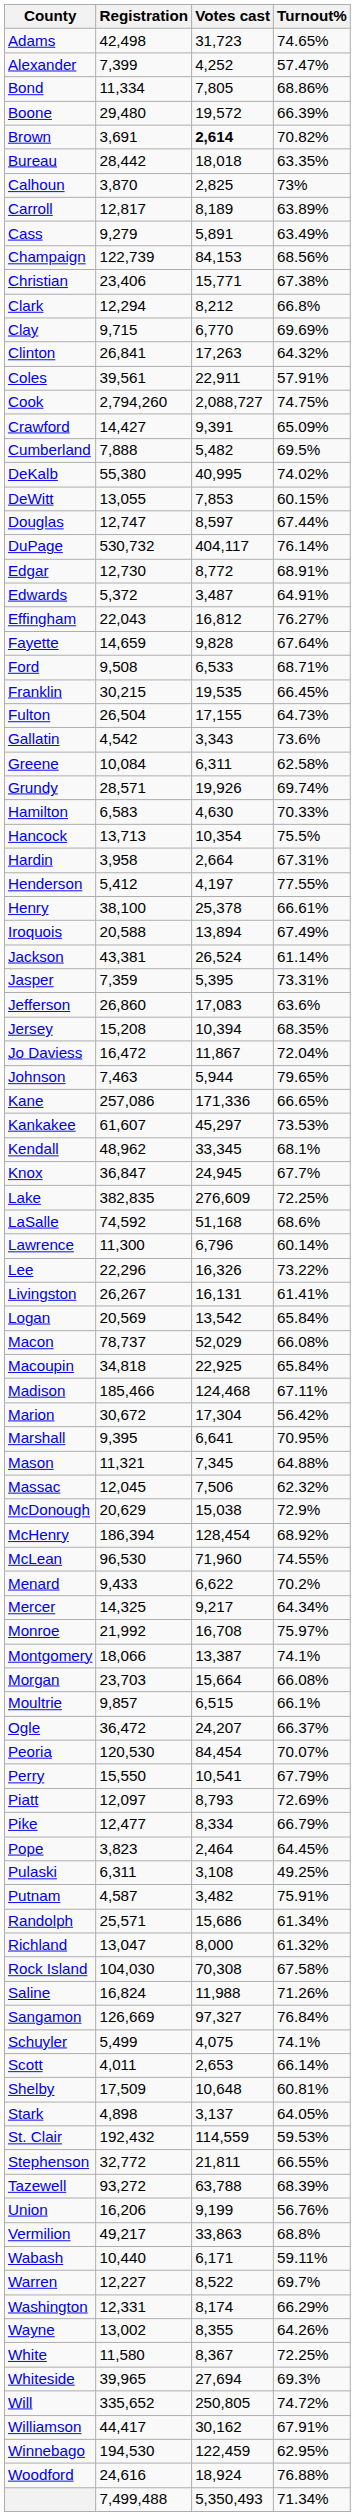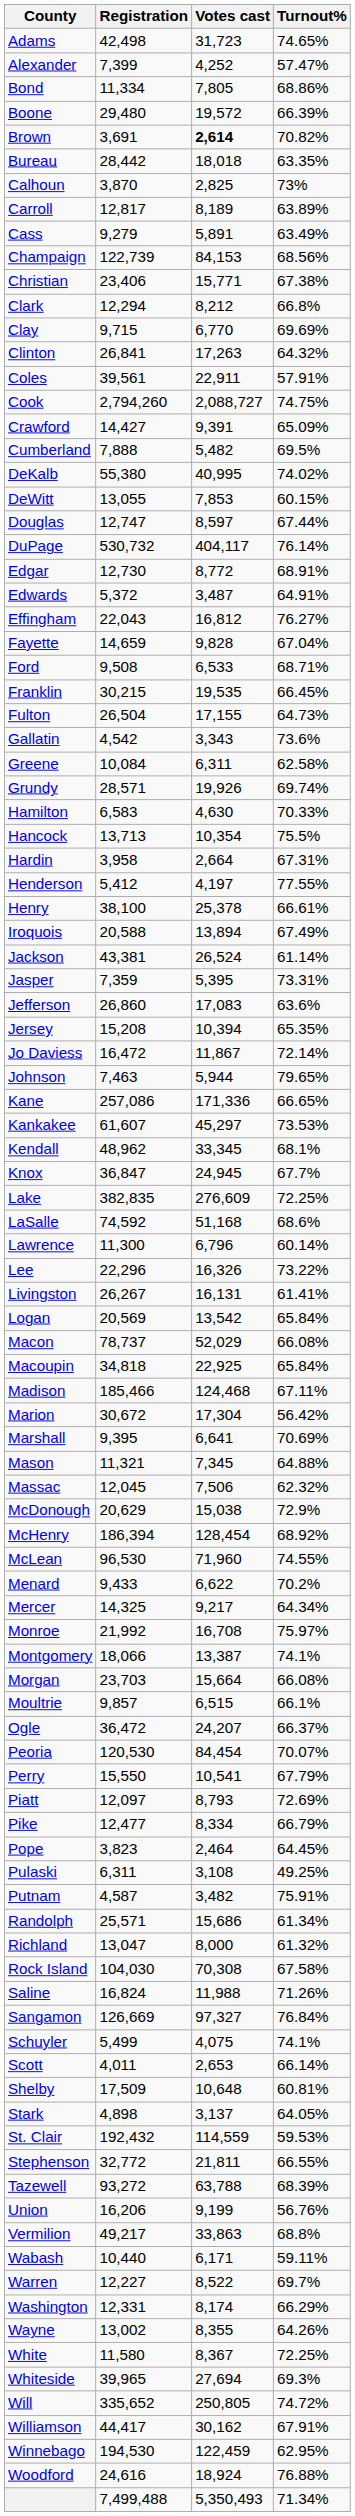 <table class="wikitable collapsible collapsed sortable">
 <tr>
 <th>County</th>
 <th>Registration</th>
 <th>Votes cast</th>
 <th>Turnout%</th>
 </tr>
 <tr>
 <td><a href='#'>Adams</a></td>
 <td>42,498</td>
 <td>31,723</td>
 <td>74.65%</td>
 </tr>
 <tr>
 <td><a href='#'>Alexander</a></td>
 <td>7,399</td>
 <td>4,252</td>
 <td>57.47%</td>
 </tr>
 <tr>
 <td><a href='#'>Bond</a></td>
 <td>11,334</td>
 <td>7,805</td>
 <td>68.86%</td>
 </tr>
 <tr>
 <td><a href='#'>Boone</a></td>
 <td>29,480</td>
 <td>19,572</td>
 <td>66.39%</td>
 </tr>
 <tr>
 <td><a href='#'>Brown</a></td>
 <td>3,691</td>
 <td><strong>2,614</strong></td>
 <td>70.82%</td>
 </tr>
 <tr>
 <td><a href='#'>Bureau</a></td>
 <td>28,442</td>
 <td>18,018</td>
 <td>63.35%</td>
 </tr>
 <tr>
 <td><a href='#'>Calhoun</a></td>
 <td>3,870</td>
 <td>2,825</td>
 <td>73%</td>
 </tr>
 <tr>
 <td><a href='#'>Carroll</a></td>
 <td>12,817</td>
 <td>8,189</td>
 <td>63.89%</td>
 </tr>
 <tr>
 <td><a href='#'>Cass</a></td>
 <td>9,279</td>
 <td>5,891</td>
 <td>63.49%</td>
 </tr>
 <tr>
 <td><a href='#'>Champaign</a></td>
 <td>122,739</td>
 <td>84,153</td>
 <td>68.56%</td>
 </tr>
 <tr>
 <td><a href='#'>Christian</a></td>
 <td>23,406</td>
 <td>15,771</td>
 <td>67.38%</td>
 </tr>
 <tr>
 <td><a href='#'>Clark</a></td>
 <td>12,294</td>
 <td>8,212</td>
 <td>66.8%</td>
 </tr>
 <tr>
 <td><a href='#'>Clay</a></td>
 <td>9,715</td>
 <td>6,770</td>
 <td>69.69%</td>
 </tr>
 <tr>
 <td><a href='#'>Clinton</a></td>
 <td>26,841</td>
 <td>17,263</td>
 <td>64.32%</td>
 </tr>
 <tr>
 <td><a href='#'>Coles</a></td>
 <td>39,561</td>
 <td>22,911</td>
 <td>57.91%</td>
 </tr>
 <tr>
 <td><a href='#'>Cook</a></td>
 <td>2,794,260</td>
 <td>2,088,727</td>
 <td>74.75%</td>
 </tr>
 <tr>
 <td><a href='#'>Crawford</a></td>
 <td>14,427</td>
 <td>9,391</td>
 <td>65.09%</td>
 </tr>
 <tr>
 <td><a href='#'>Cumberland</a></td>
 <td>7,888</td>
 <td>5,482</td>
 <td>69.5%</td>
 </tr>
 <tr>
 <td><a href='#'>DeKalb</a></td>
 <td>55,380</td>
 <td>40,995</td>
 <td>74.02%</td>
 </tr>
 <tr>
 <td><a href='#'>DeWitt</a></td>
 <td>13,055</td>
 <td>7,853</td>
 <td>60.15%</td>
 </tr>
 <tr>
 <td><a href='#'>Douglas</a></td>
 <td>12,747</td>
 <td>8,597</td>
 <td>67.44%</td>
 </tr>
 <tr>
 <td><a href='#'>DuPage</a></td>
 <td>530,732</td>
 <td>404,117</td>
 <td>76.14%</td>
 </tr>
 <tr>
 <td><a href='#'>Edgar</a></td>
 <td>12,730</td>
 <td>8,772</td>
 <td>68.91%</td>
 </tr>
 <tr>
 <td><a href='#'>Edwards</a></td>
 <td>5,372</td>
 <td>3,487</td>
 <td>64.91%</td>
 </tr>
 <tr>
 <td><a href='#'>Effingham</a></td>
 <td>22,043</td>
 <td>16,812</td>
 <td>76.27%</td>
 </tr>
 <tr>
 <td><a href='#'>Fayette</a></td>
 <td>14,659</td>
 <td>9,828</td>
-<td>67.64%</td>
+<td>67.04%</td>
 </tr>
 <tr>
 <td><a href='#'>Ford</a></td>
 <td>9,508</td>
 <td>6,533</td>
 <td>68.71%</td>
 </tr>
 <tr>
 <td><a href='#'>Franklin</a></td>
 <td>30,215</td>
 <td>19,535</td>
 <td>66.45%</td>
 </tr>
 <tr>
 <td><a href='#'>Fulton</a></td>
 <td>26,504</td>
 <td>17,155</td>
 <td>64.73%</td>
 </tr>
 <tr>
 <td><a href='#'>Gallatin</a></td>
 <td>4,542</td>
 <td>3,343</td>
 <td>73.6%</td>
 </tr>
 <tr>
 <td><a href='#'>Greene</a></td>
 <td>10,084</td>
 <td>6,311</td>
 <td>62.58%</td>
 </tr>
 <tr>
 <td><a href='#'>Grundy</a></td>
 <td>28,571</td>
 <td>19,926</td>
 <td>69.74%</td>
 </tr>
 <tr>
 <td><a href='#'>Hamilton</a></td>
 <td>6,583</td>
 <td>4,630</td>
 <td>70.33%</td>
 </tr>
 <tr>
 <td><a href='#'>Hancock</a></td>
 <td>13,713</td>
 <td>10,354</td>
 <td>75.5%</td>
 </tr>
 <tr>
 <td><a href='#'>Hardin</a></td>
 <td>3,958</td>
 <td>2,664</td>
 <td>67.31%</td>
 </tr>
 <tr>
 <td><a href='#'>Henderson</a></td>
 <td>5,412</td>
 <td>4,197</td>
 <td>77.55%</td>
 </tr>
 <tr>
 <td><a href='#'>Henry</a></td>
 <td>38,100</td>
 <td>25,378</td>
 <td>66.61%</td>
 </tr>
 <tr>
 <td><a href='#'>Iroquois</a></td>
 <td>20,588</td>
 <td>13,894</td>
 <td>67.49%</td>
 </tr>
 <tr>
 <td><a href='#'>Jackson</a></td>
 <td>43,381</td>
 <td>26,524</td>
 <td>61.14%</td>
 </tr>
 <tr>
 <td><a href='#'>Jasper</a></td>
 <td>7,359</td>
 <td>5,395</td>
 <td>73.31%</td>
 </tr>
 <tr>
 <td><a href='#'>Jefferson</a></td>
 <td>26,860</td>
 <td>17,083</td>
 <td>63.6%</td>
 </tr>
 <tr>
 <td><a href='#'>Jersey</a></td>
 <td>15,208</td>
 <td>10,394</td>
-<td>68.35%</td>
+<td>65.35%</td>
 </tr>
 <tr>
 <td><a href='#'>Jo Daviess</a></td>
 <td>16,472</td>
 <td>11,867</td>
-<td>72.04%</td>
+<td>72.14%</td>
 </tr>
 <tr>
 <td><a href='#'>Johnson</a></td>
 <td>7,463</td>
 <td>5,944</td>
 <td>79.65%</td>
 </tr>
 <tr>
 <td><a href='#'>Kane</a></td>
 <td>257,086</td>
 <td>171,336</td>
 <td>66.65%</td>
 </tr>
 <tr>
 <td><a href='#'>Kankakee</a></td>
 <td>61,607</td>
 <td>45,297</td>
 <td>73.53%</td>
 </tr>
 <tr>
 <td><a href='#'>Kendall</a></td>
 <td>48,962</td>
 <td>33,345</td>
 <td>68.1%</td>
 </tr>
 <tr>
 <td><a href='#'>Knox</a></td>
 <td>36,847</td>
 <td>24,945</td>
 <td>67.7%</td>
 </tr>
 <tr>
 <td><a href='#'>Lake</a></td>
 <td>382,835</td>
 <td>276,609</td>
 <td>72.25%</td>
 </tr>
 <tr>
 <td><a href='#'>LaSalle</a></td>
 <td>74,592</td>
 <td>51,168</td>
 <td>68.6%</td>
 </tr>
 <tr>
 <td><a href='#'>Lawrence</a></td>
 <td>11,300</td>
 <td>6,796</td>
 <td>60.14%</td>
 </tr>
 <tr>
 <td><a href='#'>Lee</a></td>
 <td>22,296</td>
 <td>16,326</td>
 <td>73.22%</td>
 </tr>
 <tr>
 <td><a href='#'>Livingston</a></td>
 <td>26,267</td>
 <td>16,131</td>
 <td>61.41%</td>
 </tr>
 <tr>
 <td><a href='#'>Logan</a></td>
 <td>20,569</td>
 <td>13,542</td>
 <td>65.84%</td>
 </tr>
 <tr>
 <td><a href='#'>Macon</a></td>
 <td>78,737</td>
 <td>52,029</td>
 <td>66.08%</td>
 </tr>
 <tr>
 <td><a href='#'>Macoupin</a></td>
 <td>34,818</td>
 <td>22,925</td>
 <td>65.84%</td>
 </tr>
 <tr>
 <td><a href='#'>Madison</a></td>
 <td>185,466</td>
 <td>124,468</td>
 <td>67.11%</td>
 </tr>
 <tr>
 <td><a href='#'>Marion</a></td>
 <td>30,672</td>
 <td>17,304</td>
 <td>56.42%</td>
 </tr>
 <tr>
 <td><a href='#'>Marshall</a></td>
 <td>9,395</td>
 <td>6,641</td>
-<td>70.95%</td>
+<td>70.69%</td>
 </tr>
 <tr>
 <td><a href='#'>Mason</a></td>
 <td>11,321</td>
 <td>7,345</td>
 <td>64.88%</td>
 </tr>
 <tr>
 <td><a href='#'>Massac</a></td>
 <td>12,045</td>
 <td>7,506</td>
 <td>62.32%</td>
 </tr>
 <tr>
 <td><a href='#'>McDonough</a></td>
 <td>20,629</td>
 <td>15,038</td>
 <td>72.9%</td>
 </tr>
 <tr>
 <td><a href='#'>McHenry</a></td>
 <td>186,394</td>
 <td>128,454</td>
 <td>68.92%</td>
 </tr>
 <tr>
 <td><a href='#'>McLean</a></td>
 <td>96,530</td>
 <td>71,960</td>
 <td>74.55%</td>
 </tr>
 <tr>
 <td><a href='#'>Menard</a></td>
 <td>9,433</td>
 <td>6,622</td>
 <td>70.2%</td>
 </tr>
 <tr>
 <td><a href='#'>Mercer</a></td>
 <td>14,325</td>
 <td>9,217</td>
 <td>64.34%</td>
 </tr>
 <tr>
 <td><a href='#'>Monroe</a></td>
 <td>21,992</td>
 <td>16,708</td>
 <td>75.97%</td>
 </tr>
 <tr>
 <td><a href='#'>Montgomery</a></td>
 <td>18,066</td>
 <td>13,387</td>
 <td>74.1%</td>
 </tr>
 <tr>
 <td><a href='#'>Morgan</a></td>
 <td>23,703</td>
 <td>15,664</td>
 <td>66.08%</td>
 </tr>
 <tr>
 <td><a href='#'>Moultrie</a></td>
 <td>9,857</td>
 <td>6,515</td>
 <td>66.1%</td>
 </tr>
 <tr>
 <td><a href='#'>Ogle</a></td>
 <td>36,472</td>
 <td>24,207</td>
 <td>66.37%</td>
 </tr>
 <tr>
 <td><a href='#'>Peoria</a></td>
 <td>120,530</td>
 <td>84,454</td>
 <td>70.07%</td>
 </tr>
 <tr>
 <td><a href='#'>Perry</a></td>
 <td>15,550</td>
 <td>10,541</td>
 <td>67.79%</td>
 </tr>
 <tr>
 <td><a href='#'>Piatt</a></td>
 <td>12,097</td>
 <td>8,793</td>
 <td>72.69%</td>
 </tr>
 <tr>
 <td><a href='#'>Pike</a></td>
 <td>12,477</td>
 <td>8,334</td>
 <td>66.79%</td>
 </tr>
 <tr>
 <td><a href='#'>Pope</a></td>
 <td>3,823</td>
 <td>2,464</td>
 <td>64.45%</td>
 </tr>
 <tr>
 <td><a href='#'>Pulaski</a></td>
 <td>6,311</td>
 <td>3,108</td>
 <td>49.25%</td>
 </tr>
 <tr>
 <td><a href='#'>Putnam</a></td>
 <td>4,587</td>
 <td>3,482</td>
 <td>75.91%</td>
 </tr>
 <tr>
 <td><a href='#'>Randolph</a></td>
 <td>25,571</td>
 <td>15,686</td>
 <td>61.34%</td>
 </tr>
 <tr>
 <td><a href='#'>Richland</a></td>
 <td>13,047</td>
 <td>8,000</td>
 <td>61.32%</td>
 </tr>
 <tr>
 <td><a href='#'>Rock Island</a></td>
 <td>104,030</td>
 <td>70,308</td>
 <td>67.58%</td>
 </tr>
 <tr>
 <td><a href='#'>Saline</a></td>
 <td>16,824</td>
 <td>11,988</td>
 <td>71.26%</td>
 </tr>
 <tr>
 <td><a href='#'>Sangamon</a></td>
 <td>126,669</td>
 <td>97,327</td>
 <td>76.84%</td>
 </tr>
 <tr>
 <td><a href='#'>Schuyler</a></td>
 <td>5,499</td>
 <td>4,075</td>
 <td>74.1%</td>
 </tr>
 <tr>
 <td><a href='#'>Scott</a></td>
 <td>4,011</td>
 <td>2,653</td>
 <td>66.14%</td>
 </tr>
 <tr>
 <td><a href='#'>Shelby</a></td>
 <td>17,509</td>
 <td>10,648</td>
 <td>60.81%</td>
 </tr>
 <tr>
 <td><a href='#'>Stark</a></td>
 <td>4,898</td>
 <td>3,137</td>
 <td>64.05%</td>
 </tr>
 <tr>
 <td><a href='#'>St. Clair</a></td>
 <td>192,432</td>
 <td>114,559</td>
 <td>59.53%</td>
 </tr>
 <tr>
 <td><a href='#'>Stephenson</a></td>
 <td>32,772</td>
 <td>21,811</td>
 <td>66.55%</td>
 </tr>
 <tr>
 <td><a href='#'>Tazewell</a></td>
 <td>93,272</td>
 <td>63,788</td>
 <td>68.39%</td>
 </tr>
 <tr>
 <td><a href='#'>Union</a></td>
 <td>16,206</td>
 <td>9,199</td>
 <td>56.76%</td>
 </tr>
 <tr>
 <td><a href='#'>Vermilion</a></td>
 <td>49,217</td>
 <td>33,863</td>
 <td>68.8%</td>
 </tr>
 <tr>
 <td><a href='#'>Wabash</a></td>
 <td>10,440</td>
 <td>6,171</td>
 <td>59.11%</td>
 </tr>
 <tr>
 <td><a href='#'>Warren</a></td>
 <td>12,227</td>
 <td>8,522</td>
 <td>69.7%</td>
 </tr>
 <tr>
 <td><a href='#'>Washington</a></td>
 <td>12,331</td>
 <td>8,174</td>
 <td>66.29%</td>
 </tr>
 <tr>
 <td><a href='#'>Wayne</a></td>
 <td>13,002</td>
 <td>8,355</td>
 <td>64.26%</td>
 </tr>
 <tr>
 <td><a href='#'>White</a></td>
 <td>11,580</td>
 <td>8,367</td>
 <td>72.25%</td>
 </tr>
 <tr>
 <td><a href='#'>Whiteside</a></td>
 <td>39,965</td>
 <td>27,694</td>
 <td>69.3%</td>
 </tr>
 <tr>
 <td><a href='#'>Will</a></td>
 <td>335,652</td>
 <td>250,805</td>
 <td>74.72%</td>
 </tr>
 <tr>
 <td><a href='#'>Williamson</a></td>
 <td>44,417</td>
 <td>30,162</td>
 <td>67.91%</td>
 </tr>
 <tr>
 <td><a href='#'>Winnebago</a></td>
 <td>194,530</td>
 <td>122,459</td>
 <td>62.95%</td>
 </tr>
 <tr>
 <td><a href='#'>Woodford</a></td>
 <td>24,616</td>
 <td>18,924</td>
 <td>76.88%</td>
 </tr>
 <tr>
 <th></th>
 <td>7,499,488</td>
 <td>5,350,493</td>
 <td>71.34%</td>
 </tr>
 </table>
